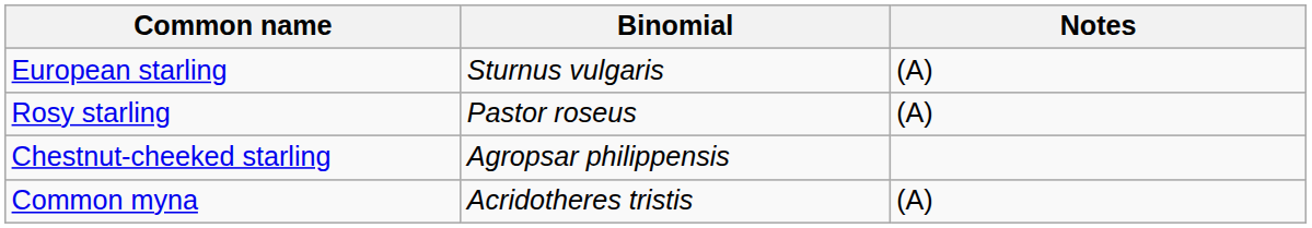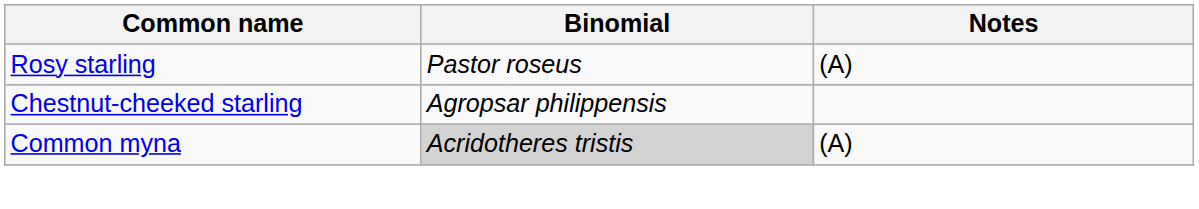 <table style="width:60%;" class="wikitable">
 <tr>
 <th width=35%>Common name</th>
 <th width=33%>Binomial</th>
 <th width=32%>Notes</th>
-</tr>
-<tr>
-<td><a href='#'>European starling</a></td>
-<td><em>Sturnus vulgaris</em></td>
-<td>(A)</td>
 </tr>
 <tr>
 <td><a href='#'>Rosy starling</a></td>
 <td><em>Pastor roseus</em></td>
 <td>(A)</td>
 </tr>
 <tr>
 <td><a href='#'>Chestnut-cheeked starling</a></td>
 <td><em>Agropsar philippensis</em></td>
 <td></td>
 </tr>
 <tr>
 <td><a href='#'>Common myna</a></td>
-<td><em>Acridotheres tristis</em></td>
+<td style="background: lightgrey;"><em>Acridotheres tristis</em></td>
 <td>(A)</td>
 </tr>
 </table>
